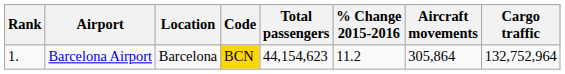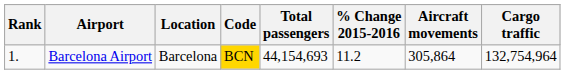 <table class="wikitable sortable" style="font-size: 85%" width= align=>
 <tr style="background:lightgrey;">
 <th>Rank</th>
 <th>Airport</th>
 <th>Location</th>
 <th>Code</th>
 <th>Total<br>passengers</th>
 <th>% Change<br>2015-2016</th>
 <th>Aircraft<br>movements</th>
 <th>Cargo<br>traffic</th>
 </tr>
 <tr>
 <td>1.</td>
 <td><a href='#'>Barcelona Airport</a></td>
 <td>Barcelona</td>
 <td style="background: gold;">BCN</td>
-<td>44,154,623</td>
+<td>44,154,693</td>
 <td>11.2</td>
 <td>305,864</td>
-<td>132,752,964</td>
+<td>132,754,964</td>
 </tr>
 </table>
